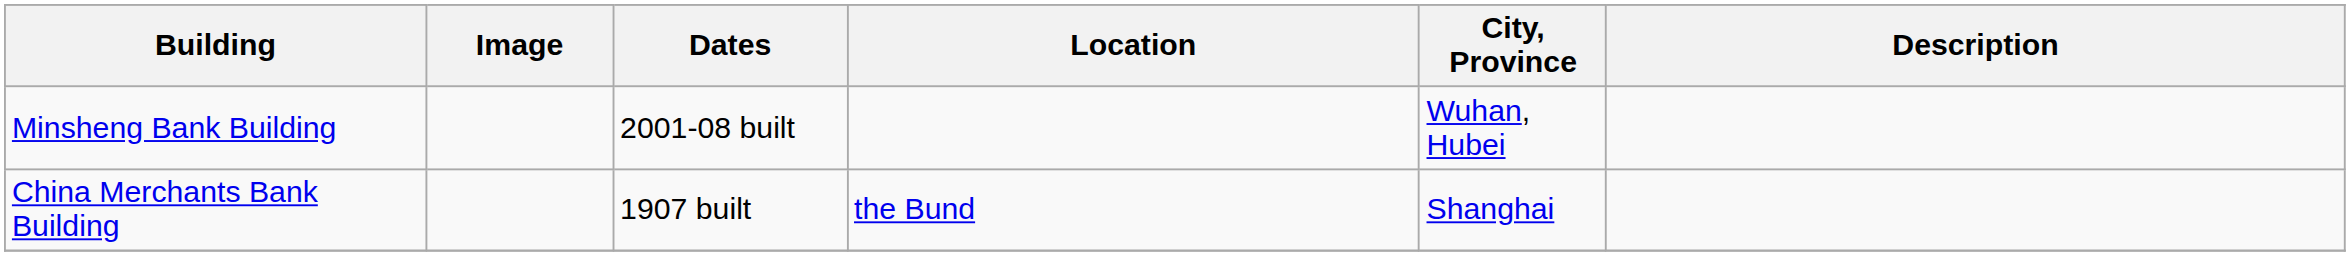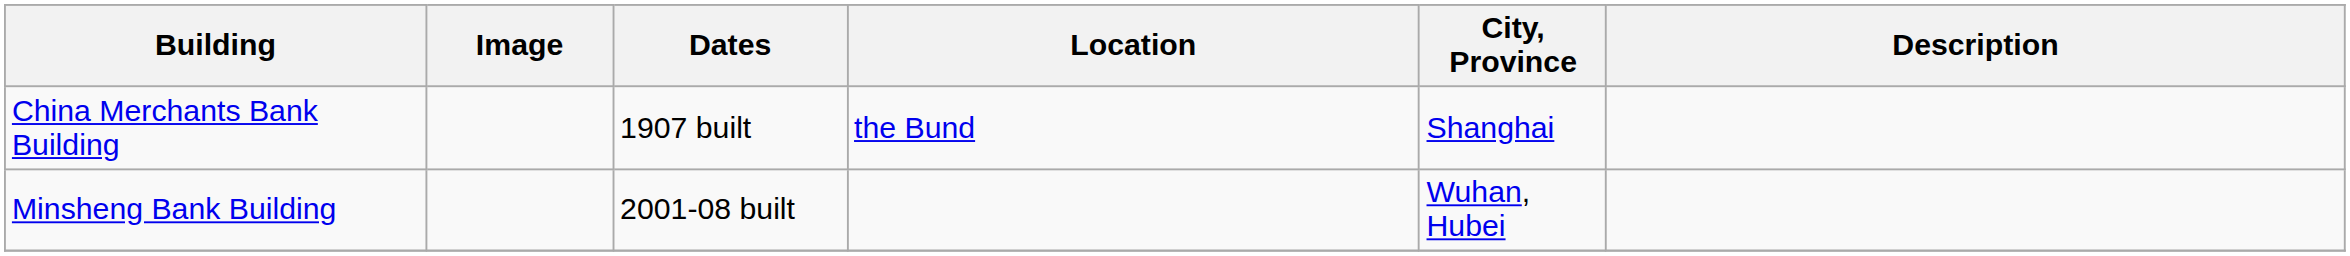 <table class="wikitable sortable" style="width:98%">
 <tr>
 <th width = 18%><strong>Building</strong></th>
 <th width = 8% class="unsortable"><strong>Image</strong></th>
 <th width = 10%><strong>Dates</strong></th>
 <th><strong>Location</strong></th>
 <th width = 8%><strong>City, Province</strong></th>
 <th class="unsortable"><strong>Description</strong></th>
 </tr>
 <tr>
+<td><a href='#'>China Merchants Bank Building</a></td>
+<td></td>
+<td>1907 built</td>
+<td><a href='#'>the Bund</a><br></td>
+<td><a href='#'>Shanghai</a></td>
+<td></td>
+</tr>
+<tr>
 <td><a href='#'>Minsheng Bank Building</a></td>
 <td></td>
 <td>2001-08 built</td>
 <td></td>
 <td><a href='#'>Wuhan</a>, <a href='#'>Hubei</a></td>
 <td></td>
 </tr>
 <tr>
-<td><a href='#'>China Merchants Bank Building</a></td>
-<td></td>
-<td>1907 built</td>
-<td><a href='#'>the Bund</a><br></td>
-<td><a href='#'>Shanghai</a></td>
-<td></td>
-</tr>
-<tr>
 </tr>
 </table>
